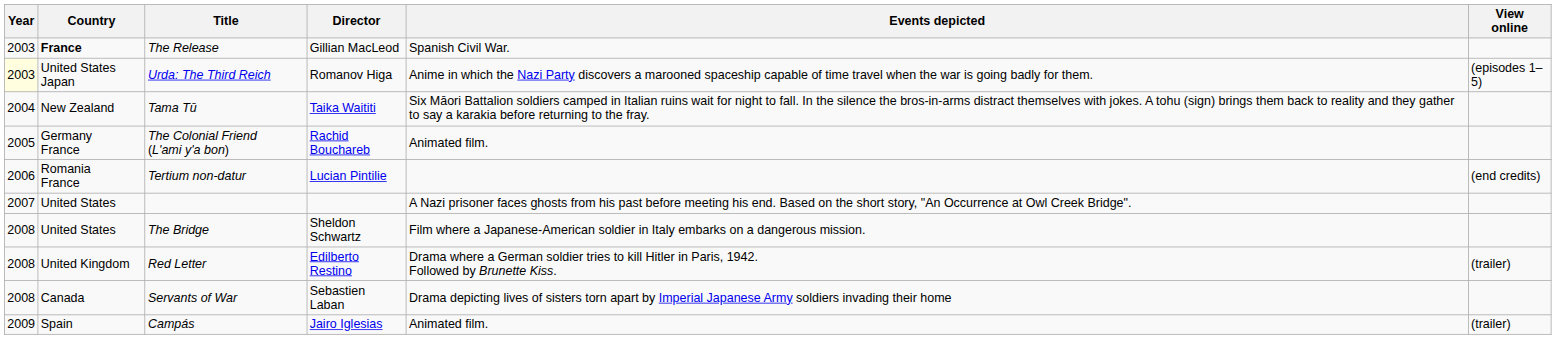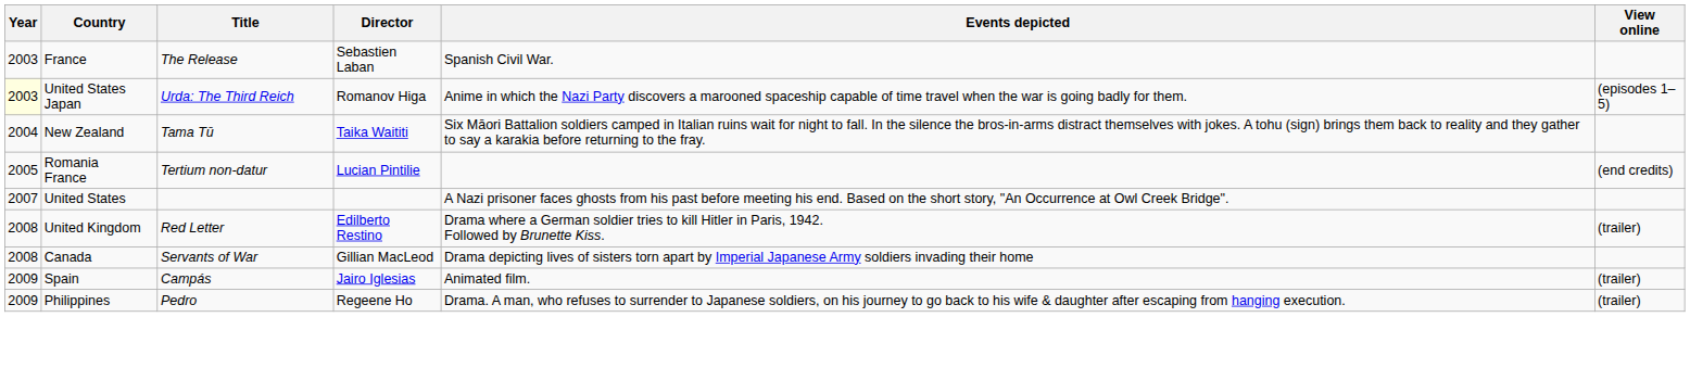 <table class="wikitable" width="100%">
 <tr>
 <th>Year</th>
 <th width=130>Country</th>
 <th width=200>Title</th>
 <th width=120>Director</th>
 <th>Events depicted</th>
 <th>View<br>online</th>
 </tr>
 <tr>
 <td>2003</td>
-<td><strong>France</strong></td>
+<td>France</td>
 <td><em>The Release</em></td>
-<td>Gillian MacLeod</td>
+<td>Sebastien Laban</td>
 <td>Spanish Civil War.</td>
 <td></td>
 </tr>
 <tr>
 <td style="background: lightyellow;">2003</td>
 <td>United States<br>Japan</td>
 <td><em><a href='#'>Urda: The Third Reich</a></em></td>
 <td>Romanov Higa</td>
 <td>Anime in which the <a href='#'>Nazi Party</a> discovers a marooned spaceship capable of time travel when the war is going badly for them.</td>
 <td> (episodes 1–5)</td>
 </tr>
 <tr>
 <td>2004</td>
 <td>New Zealand</td>
 <td><em>Tama Tū</em></td>
 <td><a href='#'>Taika Waititi</a></td>
 <td>Six Māori Battalion soldiers camped in Italian ruins wait for night to fall. In the silence the bros-in-arms distract themselves with jokes. A tohu (sign) brings them back to reality and they gather to say a karakia before returning to the fray.</td>
 <td></td>
 </tr>
 <tr>
 <td>2005</td>
-<td>Germany<br>France</td>
-<td><em>The Colonial Friend</em><br>(<em>L'ami y'a bon</em>)</td>
-<td><a href='#'>Rachid Bouchareb</a></td>
-<td>Animated film.</td>
-<td></td>
-</tr>
-<tr>
-<td>2006</td>
 <td>Romania<br>France</td>
 <td><em>Tertium non-datur</em></td>
 <td><a href='#'>Lucian Pintilie</a></td>
 <td></td>
 <td> (end credits)</td>
 </tr>
 <tr>
 <td>2007</td>
 <td>United States</td>
 <td><em></em></td>
 <td></td>
 <td>A Nazi prisoner faces ghosts from his past before meeting his end. Based on the short story, "An Occurrence at Owl Creek Bridge".</td>
 <td></td>
 </tr>
 <tr>
 <td>2008</td>
-<td>United States</td>
-<td><em>The Bridge</em></td>
-<td>Sheldon Schwartz</td>
-<td>Film where a Japanese-American soldier in Italy embarks on a dangerous mission.</td>
-<td></td>
-</tr>
-<tr>
-<td>2008</td>
 <td>United Kingdom</td>
 <td><em>Red Letter</em></td>
 <td><a href='#'>Edilberto Restino</a></td>
 <td>Drama where a German soldier tries to kill Hitler in Paris, 1942.<br>Followed by <em>Brunette Kiss</em>.</td>
 <td> (trailer)</td>
 </tr>
 <tr>
 <td>2008</td>
 <td>Canada</td>
 <td><em>Servants of War</em></td>
-<td>Sebastien Laban</td>
+<td>Gillian MacLeod</td>
 <td>Drama depicting lives of sisters torn apart by <a href='#'>Imperial Japanese Army</a> soldiers invading their home</td>
 <td></td>
 </tr>
 <tr>
 <td>2009</td>
 <td>Spain</td>
 <td><em>Campás</em></td>
 <td><a href='#'>Jairo Iglesias</a></td>
 <td>Animated film.</td>
 <td> (trailer)</td>
 </tr>
+<tr>
+<td>2009</td>
+<td>Philippines</td>
+<td><em>Pedro</em></td>
+<td>Regeene Ho</td>
+<td>Drama. A man, who refuses to surrender to Japanese soldiers, on his journey to go back to his wife & daughter after escaping from <a href='#'>hanging</a> execution.</td>
+<td> (trailer)</td>
+</tr>
 </table>
